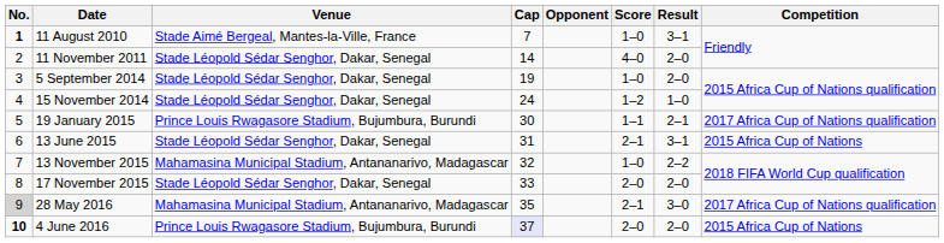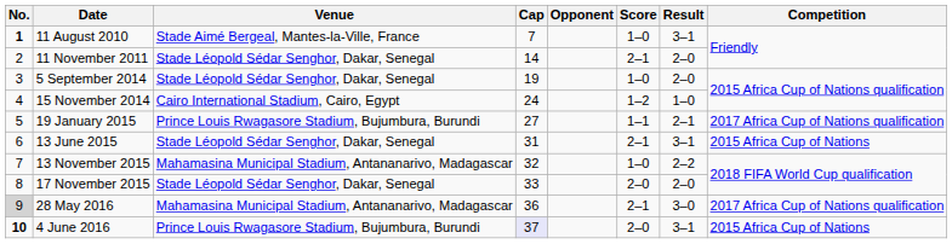 <table class="wikitable sortable">
 <tr>
 <th scope=col>No.</th>
 <th scope=col>Date</th>
 <th scope=col>Venue</th>
 <th scope=col>Cap</th>
 <th scope=col>Opponent</th>
 <th scope=col>Score</th>
 <th scope=col>Result</th>
 <th scope=col>Competition</th>
 </tr>
 <tr>
 <td align=center><strong>1</strong></td>
 <td>11 August 2010</td>
 <td><a href='#'>Stade Aimé Bergeal</a>, Mantes-la-Ville, France</td>
 <td align=center>7</td>
 <td></td>
 <td align=center>1–0</td>
 <td align=center>3–1</td>
 <td rowspan="2"><a href='#'>Friendly</a></td>
 </tr>
 <tr>
 <td align=center>2</td>
 <td>11 November 2011</td>
 <td><a href='#'>Stade Léopold Sédar Senghor</a>, Dakar, Senegal</td>
 <td align=center>14</td>
 <td></td>
-<td align=center>4–0</td>
+<td align=center>2–1</td>
 <td align=center>2–0</td>
 </tr>
 <tr>
 <td align=center>3</td>
 <td>5 September 2014</td>
 <td><a href='#'>Stade Léopold Sédar Senghor</a>, Dakar, Senegal</td>
 <td align=center>19</td>
 <td></td>
 <td align=center>1–0</td>
 <td align=center>2–0</td>
 <td rowspan="2"><a href='#'>2015 Africa Cup of Nations qualification</a></td>
 </tr>
 <tr>
 <td align=center>4</td>
 <td>15 November 2014</td>
-<td><a href='#'>Stade Léopold Sédar Senghor</a>, Dakar, Senegal</td>
+<td><a href='#'>Cairo International Stadium</a>, Cairo, Egypt</td>
 <td align=center>24</td>
 <td></td>
 <td align=center>1–2</td>
 <td align=center>1–0</td>
 </tr>
 <tr>
 <td align=center>5</td>
 <td>19 January 2015</td>
 <td><a href='#'>Prince Louis Rwagasore Stadium</a>, Bujumbura, Burundi</td>
-<td align=center>30</td>
+<td align=center>27</td>
 <td></td>
 <td align=center>1–1</td>
 <td align=center>2–1</td>
 <td><a href='#'>2017 Africa Cup of Nations qualification</a></td>
 </tr>
 <tr>
 <td align=center>6</td>
 <td>13 June 2015</td>
 <td><a href='#'>Stade Léopold Sédar Senghor</a>, Dakar, Senegal</td>
 <td align=center>31</td>
 <td></td>
 <td align=center>2–1</td>
 <td align=center>3–1</td>
 <td><a href='#'>2015 Africa Cup of Nations</a></td>
 </tr>
 <tr>
 <td align=center>7</td>
 <td>13 November 2015</td>
 <td><a href='#'>Mahamasina Municipal Stadium</a>, Antananarivo, Madagascar</td>
 <td align=center>32</td>
 <td></td>
 <td align=center>1–0</td>
 <td align=center>2–2</td>
 <td rowspan="2"><a href='#'>2018 FIFA World Cup qualification</a></td>
 </tr>
 <tr>
 <td align=center>8</td>
 <td>17 November 2015</td>
 <td><a href='#'>Stade Léopold Sédar Senghor</a>, Dakar, Senegal</td>
 <td align=center>33</td>
 <td></td>
 <td align=center>2–0</td>
 <td align=center>2–0</td>
 </tr>
 <tr>
 <td align=center style="background: lightgrey;">9</td>
 <td>28 May 2016</td>
 <td><a href='#'>Mahamasina Municipal Stadium</a>, Antananarivo, Madagascar</td>
-<td align=center>35</td>
+<td align=center>36</td>
 <td></td>
 <td align=center>2–1</td>
 <td align=center>3–0</td>
 <td><a href='#'>2017 Africa Cup of Nations qualification</a></td>
 </tr>
 <tr>
 <td align=center><strong>10</strong></td>
 <td>4 June 2016</td>
 <td><a href='#'>Prince Louis Rwagasore Stadium</a>, Bujumbura, Burundi</td>
 <td align=center style="background: lavender;">37</td>
 <td></td>
 <td align=center>2–0</td>
-<td align=center>2–0</td>
+<td align=center>3–1</td>
 <td><a href='#'>2015 Africa Cup of Nations</a></td>
 </tr>
 </table>
